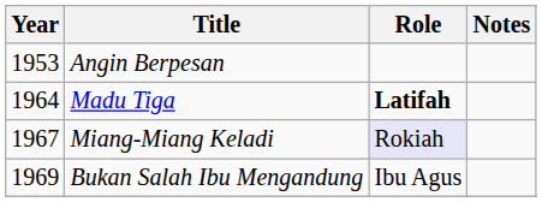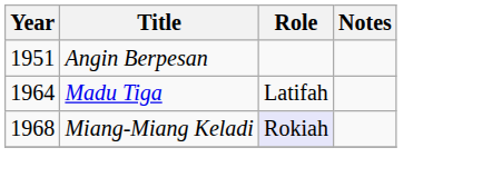 <table class="wikitable">
 <tr>
 <th>Year</th>
 <th>Title</th>
 <th>Role</th>
 <th>Notes</th>
 </tr>
 <tr>
-<td>1953</td>
+<td>1951</td>
 <td><em>Angin Berpesan</em></td>
 <td></td>
 <td></td>
 </tr>
 <tr>
 <td>1964</td>
 <td><em><a href='#'>Madu Tiga</a></em></td>
-<td><strong>Latifah</strong></td>
+<td>Latifah</td>
 <td></td>
 </tr>
 <tr>
-<td>1967</td>
+<td>1968</td>
 <td><em>Miang-Miang Keladi</em></td>
 <td style="background: lavender;">Rokiah</td>
 <td></td>
 </tr>
 <tr>
-<td>1969</td>
-<td><em>Bukan Salah Ibu Mengandung</em></td>
-<td>Ibu Agus</td>
-<td></td>
-</tr>
-<tr>
 </tr>
 </table>
